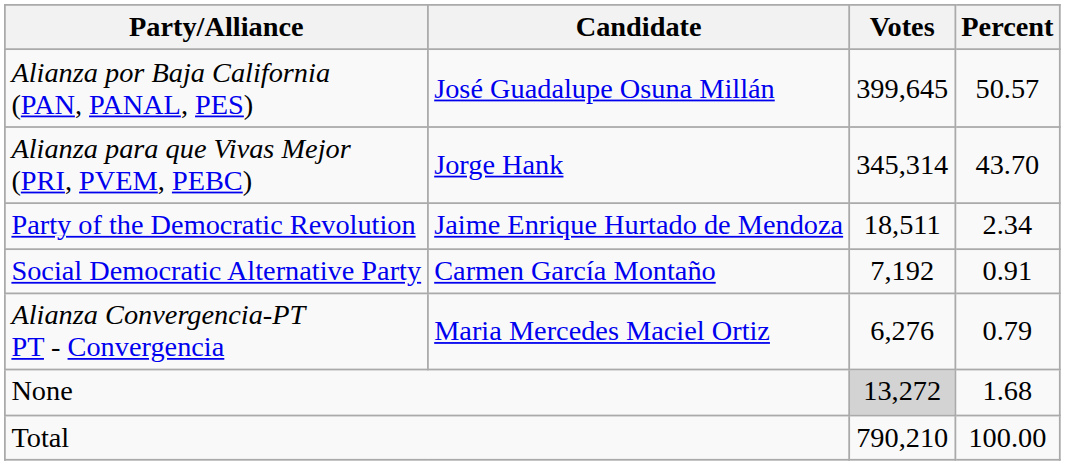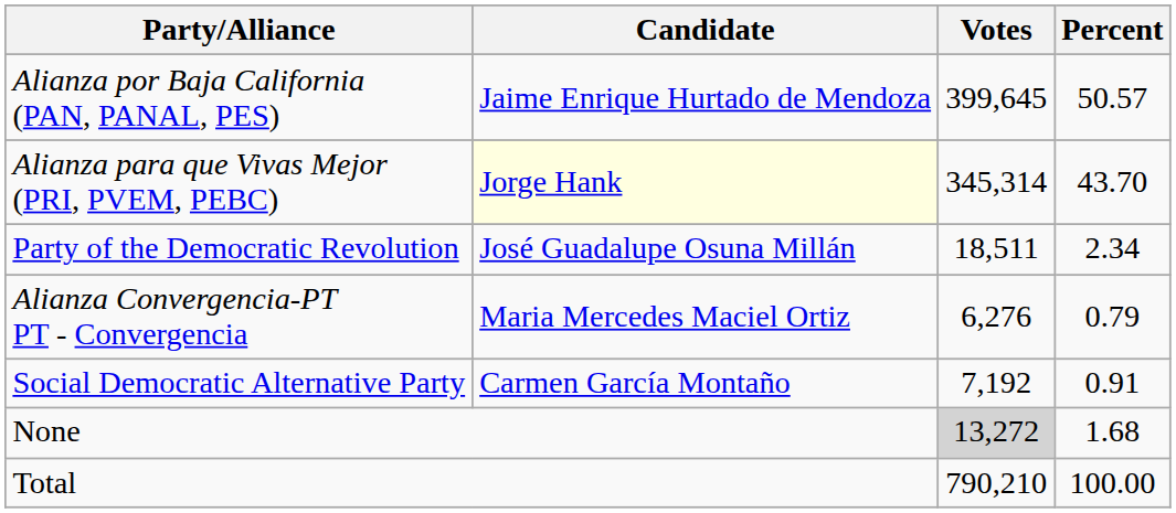 <table class="wikitable">
 <tr>
 <th>Party/Alliance</th>
 <th>Candidate</th>
 <th>Votes</th>
 <th>Percent</th>
 </tr>
 <tr>
 <td><em>Alianza por Baja California</em> <br>(<a href='#'>PAN</a>, <a href='#'>PANAL</a>, <a href='#'>PES</a>)</td>
-<td><a href='#'>José Guadalupe Osuna Millán</a></td>
+<td><a href='#'>Jaime Enrique Hurtado de Mendoza</a></td>
 <td style="text-align:center">399,645</td>
 <td style="text-align:center">50.57</td>
 </tr>
 <tr>
 <td><em>Alianza para que Vivas Mejor</em> <br>(<a href='#'>PRI</a>, <a href='#'>PVEM</a>, <a href='#'>PEBC</a>)</td>
-<td><a href='#'>Jorge Hank</a></td>
+<td style="background: lightyellow;"><a href='#'>Jorge Hank</a></td>
 <td style="text-align:center">345,314</td>
 <td style="text-align:center">43.70</td>
 </tr>
 <tr>
 <td><a href='#'>Party of the Democratic Revolution</a></td>
-<td><a href='#'>Jaime Enrique Hurtado de Mendoza</a></td>
+<td><a href='#'>José Guadalupe Osuna Millán</a></td>
 <td style="text-align:center">18,511</td>
 <td style="text-align:center">2.34</td>
+</tr>
+<tr>
+<td><em>Alianza Convergencia-PT</em> <br> <a href='#'>PT</a> - <a href='#'>Convergencia</a></td>
+<td><a href='#'>Maria Mercedes Maciel Ortiz</a></td>
+<td style="text-align:center">6,276</td>
+<td style="text-align:center">0.79</td>
 </tr>
 <tr>
 <td><a href='#'>Social Democratic Alternative Party</a></td>
 <td><a href='#'>Carmen García Montaño</a></td>
 <td style="text-align:center">7,192</td>
 <td style="text-align:center">0.91</td>
-</tr>
-<tr>
-<td><em>Alianza Convergencia-PT</em> <br> <a href='#'>PT</a> - <a href='#'>Convergencia</a></td>
-<td><a href='#'>Maria Mercedes Maciel Ortiz</a></td>
-<td style="text-align:center">6,276</td>
-<td style="text-align:center">0.79</td>
 </tr>
 <tr>
 <td Colspan = 2>None</td>
 <td style="background: lightgrey; text-align:center">13,272</td>
 <td style="text-align:center">1.68</td>
 </tr>
 <tr>
 <td Colspan = 2>Total</td>
 <td style="text-align:center">790,210</td>
 <td style="text-align:center">100.00</td>
 </tr>
 </table>
